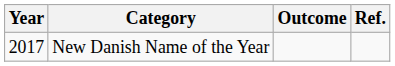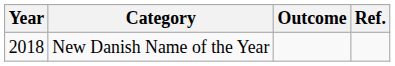 <table class="wikitable">
 <tr>
 <th>Year</th>
 <th>Category</th>
 <th>Outcome</th>
 <th>Ref.</th>
 </tr>
 <tr>
-<td>2017</td>
+<td>2018</td>
 <td>New Danish Name of the Year</td>
 <td></td>
 <td></td>
 </tr>
 </table>
